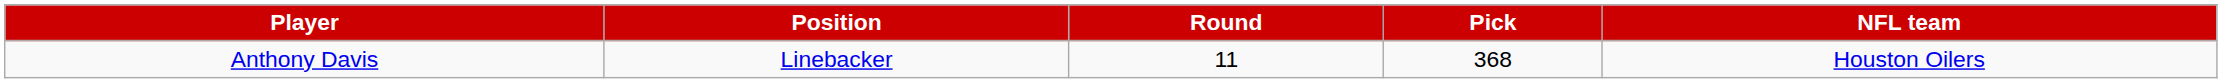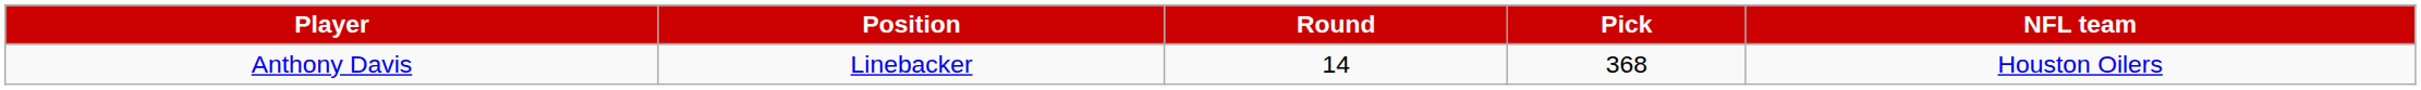 <table class="wikitable" width="78%">
 <tr align="center" style="background:#CC0000; color:white">
 <td><strong>Player</strong></td>
 <td><strong>Position</strong></td>
 <td><strong>Round</strong></td>
 <td><strong>Pick</strong></td>
 <td><strong>NFL team</strong></td>
 </tr>
 <tr align="center">
 <td><a href='#'>Anthony Davis</a></td>
 <td><a href='#'>Linebacker</a></td>
-<td>11</td>
+<td>14</td>
 <td>368</td>
 <td><a href='#'>Houston Oilers</a></td>
 </tr>
 </table>
